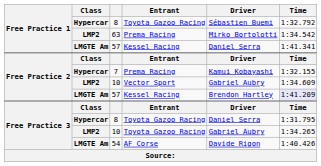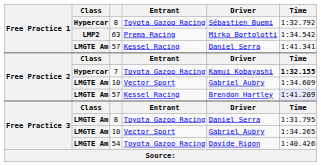 <table class="wikitable" style="font-size:90%;">
 <tr>
 <th rowspan="4">Free Practice 1</th>
 <th>Class</th>
 <th></th>
 <th>Entrant</th>
 <th>Driver</th>
 <th>Time</th>
 </tr>
 <tr>
 <th>Hypercar</th>
 <td style="text-align:center;">8</td>
 <td> <a href='#'>Toyota Gazoo Racing</a></td>
 <td> <a href='#'>Sébastien Buemi</a></td>
 <td>1:32.792</td>
 </tr>
 <tr>
 <th>LMP2</th>
 <td style="text-align:center;">63</td>
 <td> <a href='#'>Prema Racing</a></td>
 <td> <a href='#'>Mirko Bortolotti</a></td>
 <td>1:34.542</td>
 </tr>
 <tr>
 <th>LMGTE Am</th>
 <td style="text-align:center;">57</td>
 <td> <a href='#'>Kessel Racing</a></td>
 <td> <a href='#'>Daniel Serra</a></td>
 <td>1:41.341</td>
 </tr>
 <tr style="border-top:2px solid #808080">
 <th rowspan="4">Free Practice 2</th>
 <th>Class</th>
 <th></th>
 <th>Entrant</th>
 <th>Driver</th>
 <th>Time</th>
 </tr>
 <tr>
 <th>Hypercar</th>
 <td style="text-align:center;">7</td>
-<td> <a href='#'>Prema Racing</a></td>
+<td> <a href='#'>Toyota Gazoo Racing</a></td>
 <td> <a href='#'>Kamui Kobayashi</a></td>
-<td>1:32.155</td>
+<td><strong>1:32.155</strong></td>
 </tr>
 <tr>
-<th>LMP2</th>
+<th>LMGTE Am</th>
 <td style="text-align:center;">10</td>
 <td> <a href='#'>Vector Sport</a></td>
 <td> <a href='#'>Gabriel Aubry</a></td>
 <td>1:34.609</td>
 </tr>
 <tr>
 <th>LMGTE Am</th>
 <td style="text-align:center;">57</td>
 <td> <a href='#'>Kessel Racing</a></td>
 <td> <a href='#'>Brendon Hartley</a></td>
 <td style="background: lavender;">1:41.209</td>
 </tr>
 <tr style="border-top:2px solid #808080">
 <th rowspan="4">Free Practice 3</th>
 <th>Class</th>
 <th></th>
 <th>Entrant</th>
 <th>Driver</th>
 <th>Time</th>
 </tr>
 <tr>
-<th>Hypercar</th>
+<th>LMGTE Am</th>
 <td style="text-align:center;">8</td>
 <td> <a href='#'>Toyota Gazoo Racing</a></td>
 <td> <a href='#'>Daniel Serra</a></td>
 <td>1:31.795</td>
 </tr>
 <tr>
-<th>LMP2</th>
+<th>LMGTE Am</th>
 <td style="text-align:center;">10</td>
-<td> <a href='#'>Toyota Gazoo Racing</a></td>
+<td> <a href='#'>Vector Sport</a></td>
 <td> <a href='#'>Gabriel Aubry</a></td>
 <td>1:34.265</td>
 </tr>
 <tr>
 <th>LMGTE Am</th>
 <td style="text-align:center;">54</td>
-<td> <a href='#'>AF Corse</a></td>
+<td> <a href='#'>Toyota Gazoo Racing</a></td>
 <td> <a href='#'>Davide Rigon</a></td>
 <td>1:40.426</td>
 </tr>
 <tr>
 <th colspan="6">Source:</th>
 </tr>
 </table>
